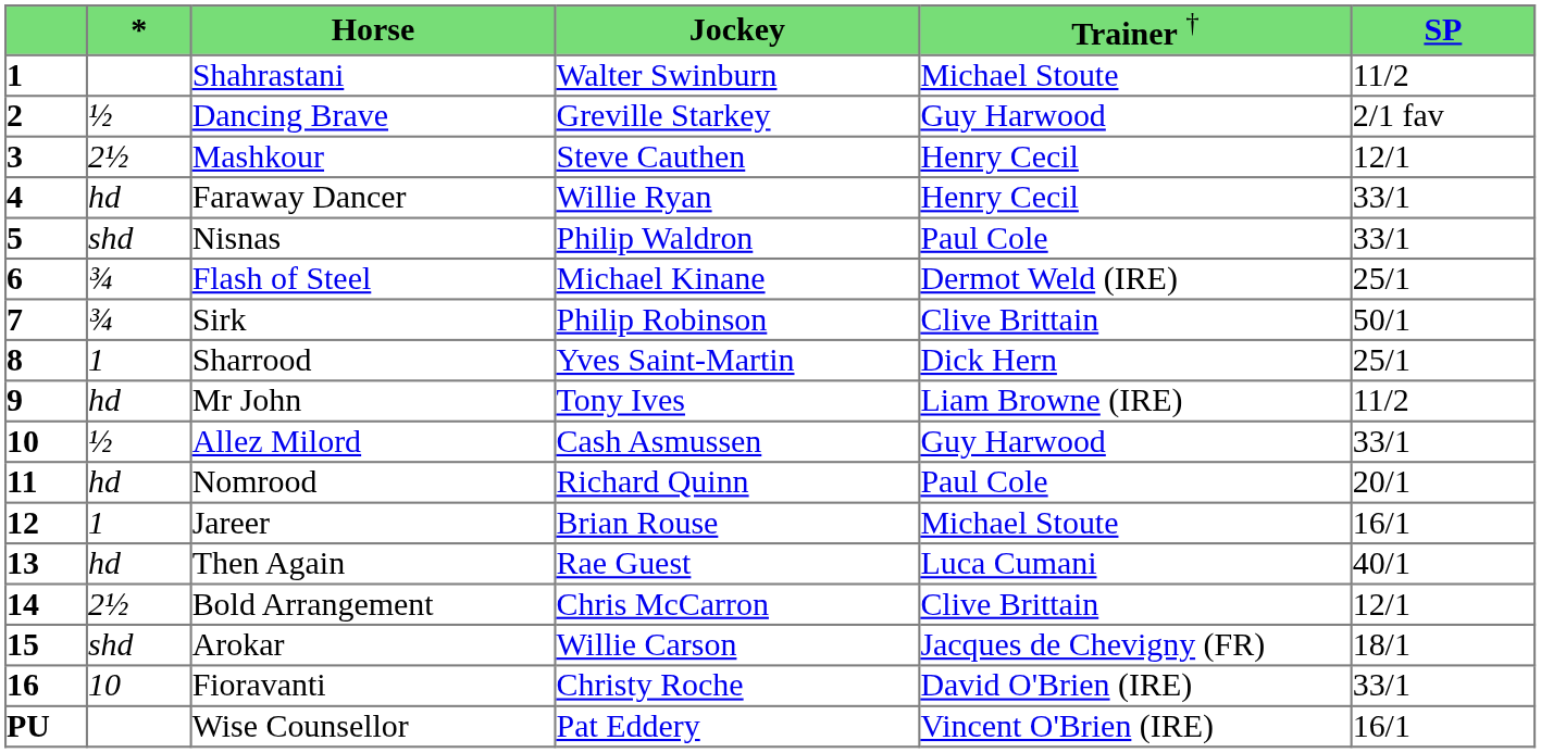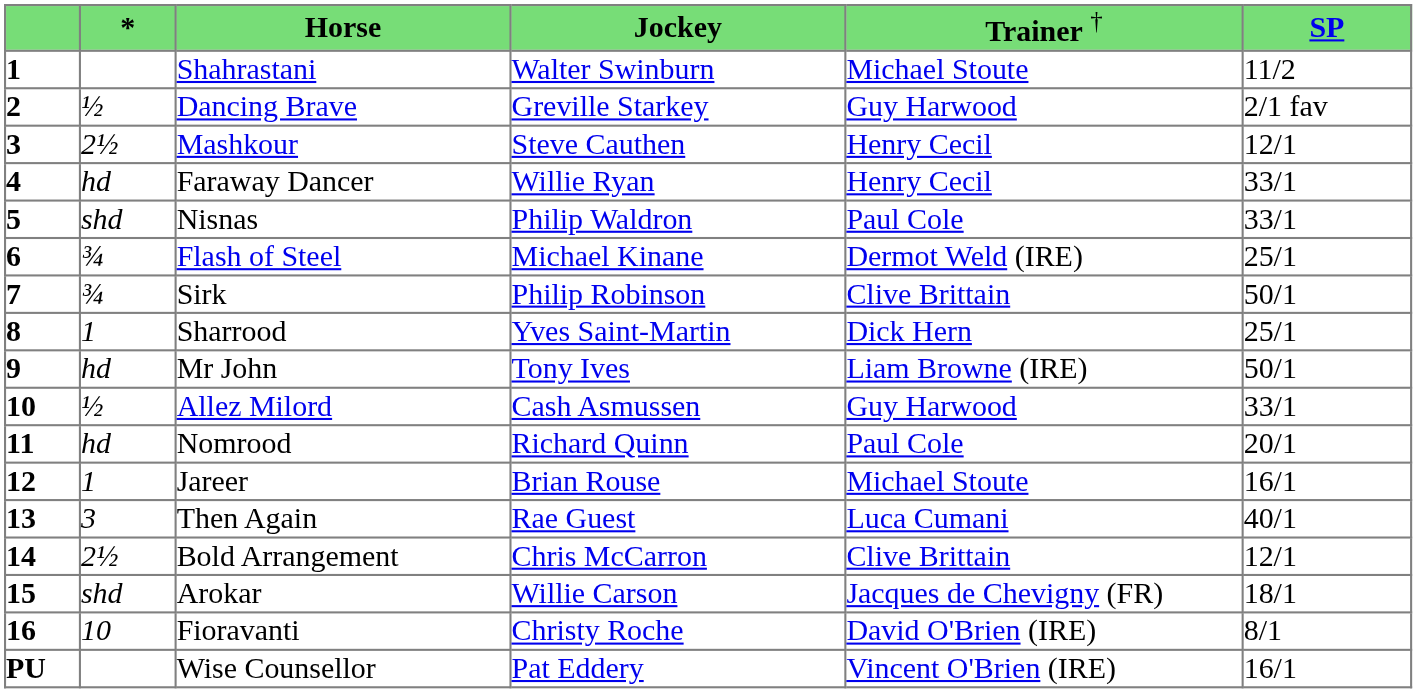 <table border="1" cellpadding="0" style="border-collapse: collapse; font-size:90%">
 <tr bgcolor="#77dd77" align="center">
 <td width="35px"></td>
 <td width="45px"><strong>*</strong></td>
 <td width="160px"><strong>Horse</strong></td>
 <td width="160px"><strong>Jockey</strong></td>
 <td width="190px"><strong>Trainer</strong> <sup>†</sup></td>
 <td width="80px"><strong><a href='#'>SP</a></strong></td>
 </tr>
 <tr>
 <td><strong>1</strong></td>
 <td></td>
 <td><a href='#'>Shahrastani</a></td>
 <td><a href='#'>Walter Swinburn</a></td>
 <td><a href='#'>Michael Stoute</a></td>
 <td>11/2</td>
 </tr>
 <tr>
 <td><strong>2</strong></td>
 <td><em>½</em></td>
 <td><a href='#'>Dancing Brave</a></td>
 <td><a href='#'>Greville Starkey</a></td>
 <td><a href='#'>Guy Harwood</a></td>
 <td>2/1 fav</td>
 </tr>
 <tr>
 <td><strong>3</strong></td>
 <td><em>2½</em></td>
 <td><a href='#'>Mashkour</a></td>
 <td><a href='#'>Steve Cauthen</a></td>
 <td><a href='#'>Henry Cecil</a></td>
 <td>12/1</td>
 </tr>
 <tr>
 <td><strong>4</strong></td>
 <td><em>hd</em></td>
 <td>Faraway Dancer</td>
 <td><a href='#'>Willie Ryan</a></td>
 <td><a href='#'>Henry Cecil</a></td>
 <td>33/1</td>
 </tr>
 <tr>
 <td><strong>5</strong></td>
 <td><em>shd</em></td>
 <td>Nisnas</td>
 <td><a href='#'>Philip Waldron</a></td>
 <td><a href='#'>Paul Cole</a></td>
 <td>33/1</td>
 </tr>
 <tr>
 <td><strong>6</strong></td>
 <td><em>¾</em></td>
 <td><a href='#'>Flash of Steel</a></td>
 <td><a href='#'>Michael Kinane</a></td>
 <td><a href='#'>Dermot Weld</a> (IRE)</td>
 <td>25/1</td>
 </tr>
 <tr>
 <td><strong>7</strong></td>
 <td><em>¾</em></td>
 <td>Sirk</td>
 <td><a href='#'>Philip Robinson</a></td>
 <td><a href='#'>Clive Brittain</a></td>
 <td>50/1</td>
 </tr>
 <tr>
 <td><strong>8</strong></td>
 <td><em>1</em></td>
 <td>Sharrood</td>
 <td><a href='#'>Yves Saint-Martin</a></td>
 <td><a href='#'>Dick Hern</a></td>
 <td>25/1</td>
 </tr>
 <tr>
 <td><strong>9</strong></td>
 <td><em>hd</em></td>
 <td>Mr John</td>
 <td><a href='#'>Tony Ives</a></td>
 <td><a href='#'>Liam Browne</a> (IRE)</td>
-<td>11/2</td>
+<td>50/1</td>
 </tr>
 <tr>
 <td><strong>10</strong></td>
 <td><em>½</em></td>
 <td><a href='#'>Allez Milord</a></td>
 <td><a href='#'>Cash Asmussen</a></td>
 <td><a href='#'>Guy Harwood</a></td>
 <td>33/1</td>
 </tr>
 <tr>
 <td><strong>11</strong></td>
 <td><em>hd</em></td>
 <td>Nomrood</td>
 <td><a href='#'>Richard Quinn</a></td>
 <td><a href='#'>Paul Cole</a></td>
 <td>20/1</td>
 </tr>
 <tr>
 <td><strong>12</strong></td>
 <td><em>1</em></td>
 <td>Jareer</td>
 <td><a href='#'>Brian Rouse</a></td>
 <td><a href='#'>Michael Stoute</a></td>
 <td>16/1</td>
 </tr>
 <tr>
 <td><strong>13</strong></td>
-<td><em>hd</em></td>
+<td><em>3</em></td>
 <td>Then Again</td>
 <td><a href='#'>Rae Guest</a></td>
 <td><a href='#'>Luca Cumani</a></td>
 <td>40/1</td>
 </tr>
 <tr>
 <td><strong>14</strong></td>
 <td><em>2½</em></td>
 <td>Bold Arrangement</td>
 <td><a href='#'>Chris McCarron</a></td>
 <td><a href='#'>Clive Brittain</a></td>
 <td>12/1</td>
 </tr>
 <tr>
 <td><strong>15</strong></td>
 <td><em>shd</em></td>
 <td>Arokar</td>
 <td><a href='#'>Willie Carson</a></td>
 <td><a href='#'>Jacques de Chevigny</a> (FR)</td>
 <td>18/1</td>
 </tr>
 <tr>
 <td><strong>16</strong></td>
 <td><em>10</em></td>
 <td>Fioravanti</td>
 <td><a href='#'>Christy Roche</a></td>
 <td><a href='#'>David O'Brien</a> (IRE)</td>
-<td>33/1</td>
+<td>8/1</td>
 </tr>
 <tr>
 <td><strong>PU</strong></td>
 <td></td>
 <td>Wise Counsellor</td>
 <td><a href='#'>Pat Eddery</a></td>
 <td><a href='#'>Vincent O'Brien</a> (IRE)</td>
 <td>16/1</td>
 </tr>
 </table>
